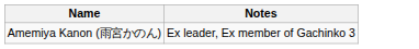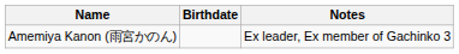 <table class="wikitable">
 <tr>
 <th>Name</th>
+<th>Birthdate</th>
 <th>Notes</th>
 </tr>
 <tr>
 <td>Amemiya Kanon (雨宮かのん)</td>
+<td></td>
 <td>Ex leader, Ex member of Gachinko 3</td>
 </tr>
 </table>
